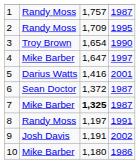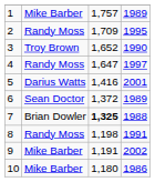 <table class="wikitable">
 <tr>
 </tr>
 <tr>
 <td>1</td>
-<td><a href='#'>Randy Moss</a></td>
+<td><a href='#'>Mike Barber</a></td>
 <td>1,757</td>
-<td><a href='#'>1987</a></td>
+<td><a href='#'>1989</a></td>
 </tr>
 <tr>
 <td>2</td>
 <td><a href='#'>Randy Moss</a></td>
 <td>1,709</td>
 <td><a href='#'>1995</a></td>
 </tr>
 <tr>
 <td>3</td>
 <td><a href='#'>Troy Brown</a></td>
-<td>1,654</td>
+<td>1,652</td>
 <td><a href='#'>1990</a></td>
 </tr>
 <tr>
 <td>4</td>
-<td><a href='#'>Mike Barber</a></td>
+<td><a href='#'>Randy Moss</a></td>
 <td>1,647</td>
 <td><a href='#'>1997</a></td>
 </tr>
 <tr>
 <td>5</td>
 <td><a href='#'>Darius Watts</a></td>
 <td>1,416</td>
 <td><a href='#'>2001</a></td>
 </tr>
 <tr>
 <td>6</td>
 <td><a href='#'>Sean Doctor</a></td>
 <td>1,372</td>
-<td><a href='#'>1987</a></td>
+<td><a href='#'>1989</a></td>
 </tr>
 <tr>
 <td>7</td>
-<td><a href='#'>Mike Barber</a></td>
+<td>Brian Dowler</td>
 <td><strong>1,325</strong></td>
-<td><a href='#'>1987</a></td>
+<td><a href='#'>1988</a></td>
 </tr>
 <tr>
 <td>8</td>
 <td><a href='#'>Randy Moss</a></td>
-<td>1,197</td>
+<td>1,198</td>
 <td><a href='#'>1991</a></td>
 </tr>
 <tr>
 <td>9</td>
-<td><a href='#'>Josh Davis</a></td>
+<td><a href='#'>Mike Barber</a></td>
 <td>1,191</td>
 <td><a href='#'>2002</a></td>
 </tr>
 <tr>
 <td>10</td>
 <td><a href='#'>Mike Barber</a></td>
 <td>1,180</td>
 <td><a href='#'>1986</a></td>
 </tr>
 </table>
